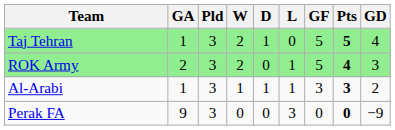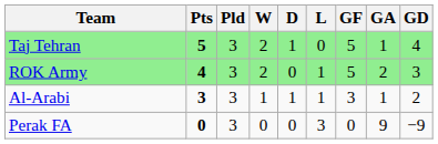 <table class="wikitable" style="text-align: center;">
 <tr>
 <th width="165">Team</th>
-<th width="20">GA</th>
+<th width="20">Pts</th>
 <th width="20">Pld</th>
 <th width="20">W</th>
 <th width="20">D</th>
 <th width="20">L</th>
 <th width="20">GF</th>
-<th width="20">Pts</th>
+<th width="20">GA</th>
 <th width="20">GD</th>
 </tr>
 <tr bgcolor=lightgreen>
 <td style="text-align:left;"> <a href='#'>Taj Tehran</a></td>
-<td>1</td>
+<td><strong>5</strong></td>
 <td>3</td>
 <td>2</td>
 <td>1</td>
 <td>0</td>
 <td>5</td>
-<td><strong>5</strong></td>
+<td>1</td>
 <td>4</td>
 </tr>
 <tr bgcolor=lightgreen>
 <td style="text-align:left;"> <a href='#'>ROK Army</a></td>
-<td>2</td>
+<td><strong>4</strong></td>
 <td>3</td>
 <td>2</td>
 <td>0</td>
 <td>1</td>
 <td>5</td>
-<td><strong>4</strong></td>
+<td>2</td>
 <td>3</td>
 </tr>
 <tr>
 <td style="text-align:left;"> <a href='#'>Al-Arabi</a></td>
-<td>1</td>
+<td><strong>3</strong></td>
 <td>3</td>
 <td>1</td>
 <td>1</td>
 <td>1</td>
 <td>3</td>
-<td><strong>3</strong></td>
+<td>1</td>
 <td>2</td>
 </tr>
 <tr>
 <td style="text-align:left;"> <a href='#'>Perak FA</a></td>
-<td>9</td>
+<td><strong>0</strong></td>
 <td>3</td>
 <td>0</td>
 <td>0</td>
 <td>3</td>
 <td>0</td>
-<td><strong>0</strong></td>
+<td>9</td>
 <td>−9</td>
 </tr>
 </table>
